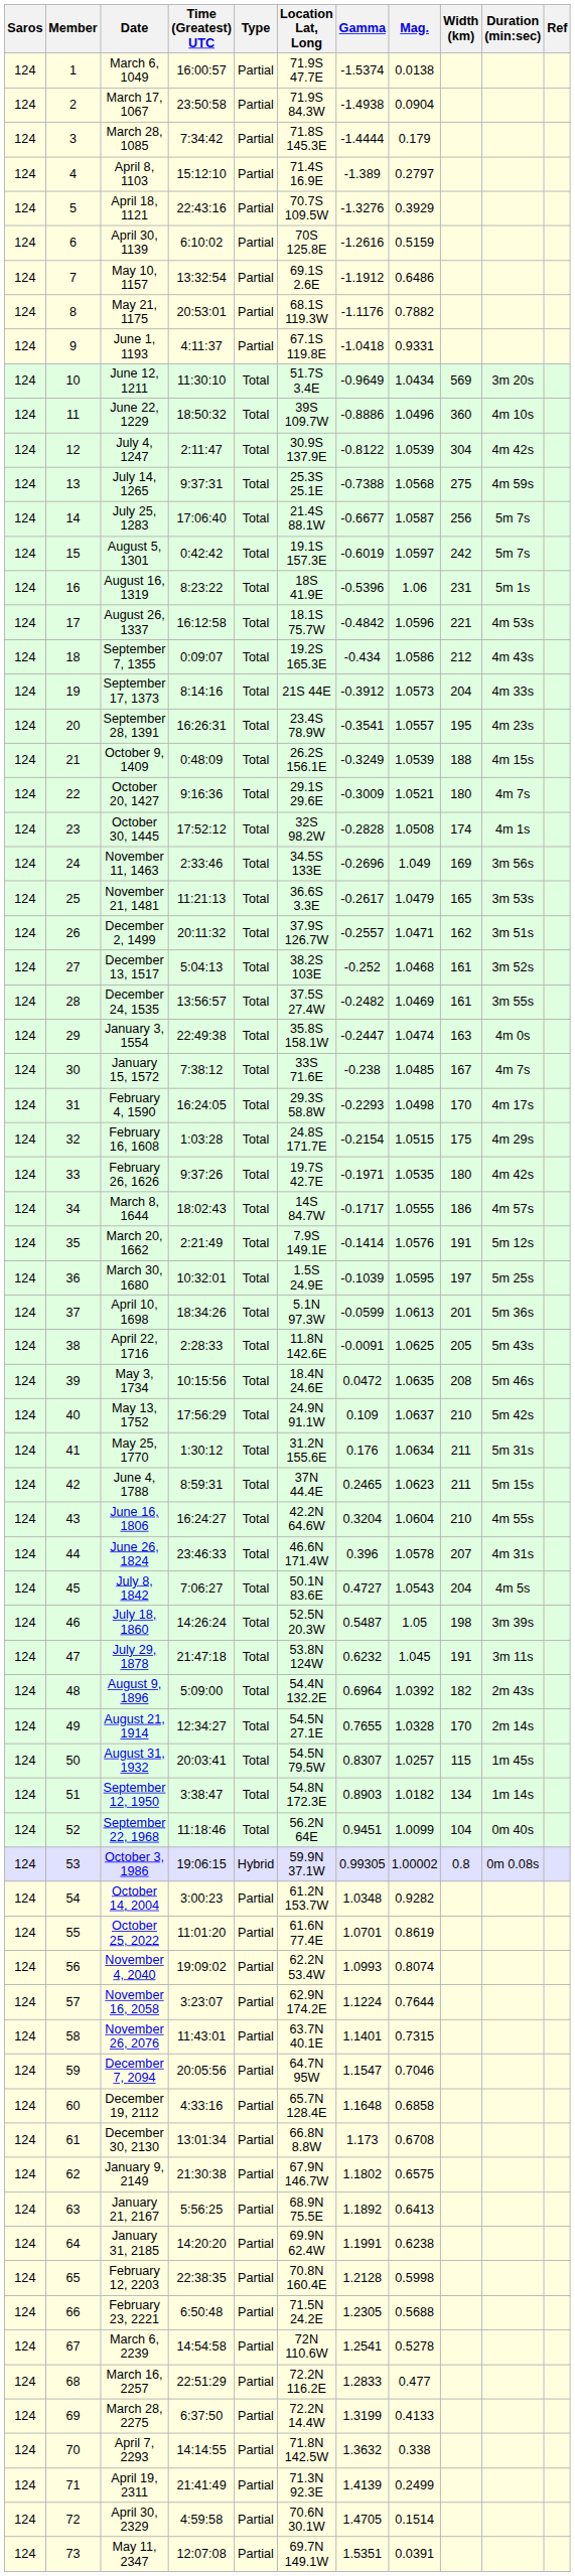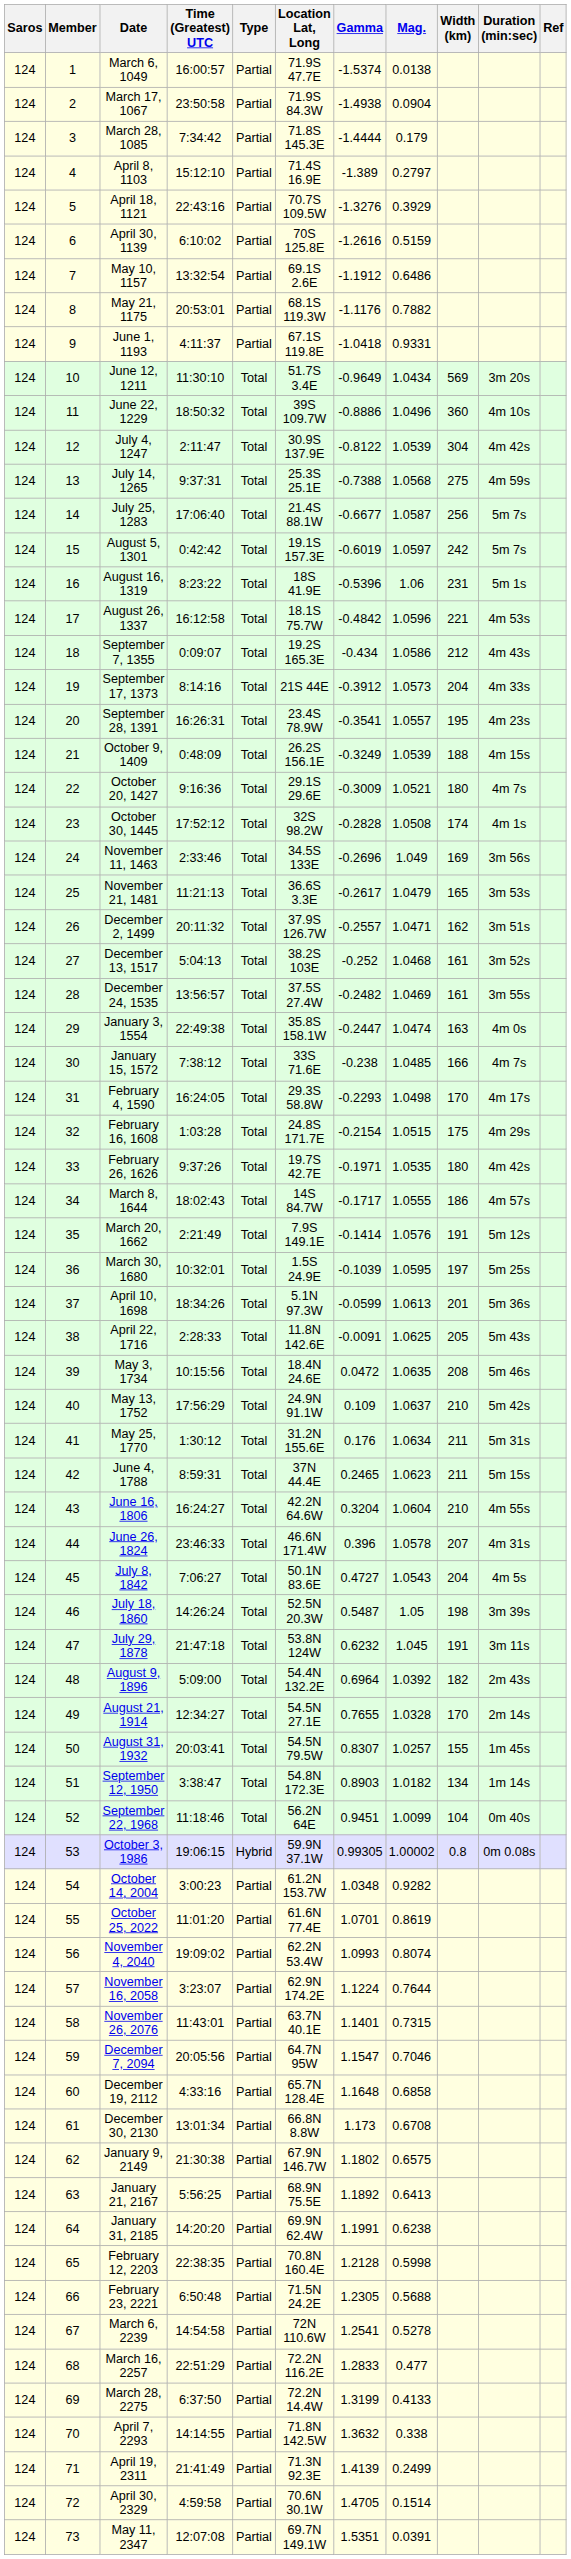 <table class=wikitable>
 <tr align=center>
 <th>Saros</th>
 <th>Member</th>
 <th>Date</th>
 <th>Time<br>(Greatest)<br><a href='#'>UTC</a></th>
 <th>Type</th>
 <th>Location<br>Lat, Long</th>
 <th><a href='#'>Gamma</a></th>
 <th><a href='#'>Mag.</a></th>
 <th>Width<br>(km)</th>
 <th>Duration<br>(min:sec)</th>
 <th>Ref</th>
 </tr>
 <tr align=center bgcolor=#ffffe0>
 <td>124</td>
 <td>1</td>
 <td>March 6, 1049</td>
 <td>16:00:57</td>
 <td>Partial</td>
 <td>71.9S 47.7E</td>
 <td>-1.5374</td>
 <td>0.0138</td>
 <td></td>
 <td></td>
 <td></td>
 </tr>
 <tr align=center bgcolor=#ffffe0>
 <td>124</td>
 <td>2</td>
 <td>March 17, 1067</td>
 <td>23:50:58</td>
 <td>Partial</td>
 <td>71.9S 84.3W</td>
 <td>-1.4938</td>
 <td>0.0904</td>
 <td></td>
 <td></td>
 <td></td>
 </tr>
 <tr align=center bgcolor=#ffffe0>
 <td>124</td>
 <td>3</td>
 <td>March 28, 1085</td>
 <td>7:34:42</td>
 <td>Partial</td>
 <td>71.8S 145.3E</td>
 <td>-1.4444</td>
 <td>0.179</td>
 <td></td>
 <td></td>
 <td></td>
 </tr>
 <tr align=center bgcolor=#ffffe0>
 <td>124</td>
 <td>4</td>
 <td>April 8, 1103</td>
 <td>15:12:10</td>
 <td>Partial</td>
 <td>71.4S 16.9E</td>
 <td>-1.389</td>
 <td>0.2797</td>
 <td></td>
 <td></td>
 <td></td>
 </tr>
 <tr align=center bgcolor=#ffffe0>
 <td>124</td>
 <td>5</td>
 <td>April 18, 1121</td>
 <td>22:43:16</td>
 <td>Partial</td>
 <td>70.7S 109.5W</td>
 <td>-1.3276</td>
 <td>0.3929</td>
 <td></td>
 <td></td>
 <td></td>
 </tr>
 <tr align=center bgcolor=#ffffe0>
 <td>124</td>
 <td>6</td>
 <td>April 30, 1139</td>
 <td>6:10:02</td>
 <td>Partial</td>
 <td>70S 125.8E</td>
 <td>-1.2616</td>
 <td>0.5159</td>
 <td></td>
 <td></td>
 <td></td>
 </tr>
 <tr align=center bgcolor=#ffffe0>
 <td>124</td>
 <td>7</td>
 <td>May 10, 1157</td>
 <td>13:32:54</td>
 <td>Partial</td>
 <td>69.1S 2.6E</td>
 <td>-1.1912</td>
 <td>0.6486</td>
 <td></td>
 <td></td>
 <td></td>
 </tr>
 <tr align=center bgcolor=#ffffe0>
 <td>124</td>
 <td>8</td>
 <td>May 21, 1175</td>
 <td>20:53:01</td>
 <td>Partial</td>
 <td>68.1S 119.3W</td>
 <td>-1.1176</td>
 <td>0.7882</td>
 <td></td>
 <td></td>
 <td></td>
 </tr>
 <tr align=center bgcolor=#ffffe0>
 <td>124</td>
 <td>9</td>
 <td>June 1, 1193</td>
 <td>4:11:37</td>
 <td>Partial</td>
 <td>67.1S 119.8E</td>
 <td>-1.0418</td>
 <td>0.9331</td>
 <td></td>
 <td></td>
 <td></td>
 </tr>
 <tr align=center bgcolor=#e0ffe0>
 <td>124</td>
 <td>10</td>
 <td>June 12, 1211</td>
 <td>11:30:10</td>
 <td>Total</td>
 <td>51.7S 3.4E</td>
 <td>-0.9649</td>
 <td>1.0434</td>
 <td>569</td>
 <td>3m 20s</td>
 <td></td>
 </tr>
 <tr align=center bgcolor=#e0ffe0>
 <td>124</td>
 <td>11</td>
 <td>June 22, 1229</td>
 <td>18:50:32</td>
 <td>Total</td>
 <td>39S 109.7W</td>
 <td>-0.8886</td>
 <td>1.0496</td>
 <td>360</td>
 <td>4m 10s</td>
 <td></td>
 </tr>
 <tr align=center bgcolor=#e0ffe0>
 <td>124</td>
 <td>12</td>
 <td>July 4, 1247</td>
 <td>2:11:47</td>
 <td>Total</td>
 <td>30.9S 137.9E</td>
 <td>-0.8122</td>
 <td>1.0539</td>
 <td>304</td>
 <td>4m 42s</td>
 <td></td>
 </tr>
 <tr align=center bgcolor=#e0ffe0>
 <td>124</td>
 <td>13</td>
 <td>July 14, 1265</td>
 <td>9:37:31</td>
 <td>Total</td>
 <td>25.3S 25.1E</td>
 <td>-0.7388</td>
 <td>1.0568</td>
 <td>275</td>
 <td>4m 59s</td>
 <td></td>
 </tr>
 <tr align=center bgcolor=#e0ffe0>
 <td>124</td>
 <td>14</td>
 <td>July 25, 1283</td>
 <td>17:06:40</td>
 <td>Total</td>
 <td>21.4S 88.1W</td>
 <td>-0.6677</td>
 <td>1.0587</td>
 <td>256</td>
 <td>5m 7s</td>
 <td></td>
 </tr>
 <tr align=center bgcolor=#e0ffe0>
 <td>124</td>
 <td>15</td>
 <td>August 5, 1301</td>
 <td>0:42:42</td>
 <td>Total</td>
 <td>19.1S 157.3E</td>
 <td>-0.6019</td>
 <td>1.0597</td>
 <td>242</td>
 <td>5m 7s</td>
 <td></td>
 </tr>
 <tr align=center bgcolor=#e0ffe0>
 <td>124</td>
 <td>16</td>
 <td>August 16, 1319</td>
 <td>8:23:22</td>
 <td>Total</td>
 <td>18S 41.9E</td>
 <td>-0.5396</td>
 <td>1.06</td>
 <td>231</td>
 <td>5m 1s</td>
 <td></td>
 </tr>
 <tr align=center bgcolor=#e0ffe0>
 <td>124</td>
 <td>17</td>
 <td>August 26, 1337</td>
 <td>16:12:58</td>
 <td>Total</td>
 <td>18.1S 75.7W</td>
 <td>-0.4842</td>
 <td>1.0596</td>
 <td>221</td>
 <td>4m 53s</td>
 <td></td>
 </tr>
 <tr align=center bgcolor=#e0ffe0>
 <td>124</td>
 <td>18</td>
 <td>September 7, 1355</td>
 <td>0:09:07</td>
 <td>Total</td>
 <td>19.2S 165.3E</td>
 <td>-0.434</td>
 <td>1.0586</td>
 <td>212</td>
 <td>4m 43s</td>
 <td></td>
 </tr>
 <tr align=center bgcolor=#e0ffe0>
 <td>124</td>
 <td>19</td>
 <td>September 17, 1373</td>
 <td>8:14:16</td>
 <td>Total</td>
 <td>21S 44E</td>
 <td>-0.3912</td>
 <td>1.0573</td>
 <td>204</td>
 <td>4m 33s</td>
 <td></td>
 </tr>
 <tr align=center bgcolor=#e0ffe0>
 <td>124</td>
 <td>20</td>
 <td>September 28, 1391</td>
 <td>16:26:31</td>
 <td>Total</td>
 <td>23.4S 78.9W</td>
 <td>-0.3541</td>
 <td>1.0557</td>
 <td>195</td>
 <td>4m 23s</td>
 <td></td>
 </tr>
 <tr align=center bgcolor=#e0ffe0>
 <td>124</td>
 <td>21</td>
 <td>October 9, 1409</td>
 <td>0:48:09</td>
 <td>Total</td>
 <td>26.2S 156.1E</td>
 <td>-0.3249</td>
 <td>1.0539</td>
 <td>188</td>
 <td>4m 15s</td>
 <td></td>
 </tr>
 <tr align=center bgcolor=#e0ffe0>
 <td>124</td>
 <td>22</td>
 <td>October 20, 1427</td>
 <td>9:16:36</td>
 <td>Total</td>
 <td>29.1S 29.6E</td>
 <td>-0.3009</td>
 <td>1.0521</td>
 <td>180</td>
 <td>4m 7s</td>
 <td></td>
 </tr>
 <tr align=center bgcolor=#e0ffe0>
 <td>124</td>
 <td>23</td>
 <td>October 30, 1445</td>
 <td>17:52:12</td>
 <td>Total</td>
 <td>32S 98.2W</td>
 <td>-0.2828</td>
 <td>1.0508</td>
 <td>174</td>
 <td>4m 1s</td>
 <td></td>
 </tr>
 <tr align=center bgcolor=#e0ffe0>
 <td>124</td>
 <td>24</td>
 <td>November 11, 1463</td>
 <td>2:33:46</td>
 <td>Total</td>
 <td>34.5S 133E</td>
 <td>-0.2696</td>
 <td>1.049</td>
 <td>169</td>
 <td>3m 56s</td>
 <td></td>
 </tr>
 <tr align=center bgcolor=#e0ffe0>
 <td>124</td>
 <td>25</td>
 <td>November 21, 1481</td>
 <td>11:21:13</td>
 <td>Total</td>
 <td>36.6S 3.3E</td>
 <td>-0.2617</td>
 <td>1.0479</td>
 <td>165</td>
 <td>3m 53s</td>
 <td></td>
 </tr>
 <tr align=center bgcolor=#e0ffe0>
 <td>124</td>
 <td>26</td>
 <td>December 2, 1499</td>
 <td>20:11:32</td>
 <td>Total</td>
 <td>37.9S 126.7W</td>
 <td>-0.2557</td>
 <td>1.0471</td>
 <td>162</td>
 <td>3m 51s</td>
 <td></td>
 </tr>
 <tr align=center bgcolor=#e0ffe0>
 <td>124</td>
 <td>27</td>
 <td>December 13, 1517</td>
 <td>5:04:13</td>
 <td>Total</td>
 <td>38.2S 103E</td>
 <td>-0.252</td>
 <td>1.0468</td>
 <td>161</td>
 <td>3m 52s</td>
 <td></td>
 </tr>
 <tr align=center bgcolor=#e0ffe0>
 <td>124</td>
 <td>28</td>
 <td>December 24, 1535</td>
 <td>13:56:57</td>
 <td>Total</td>
 <td>37.5S 27.4W</td>
 <td>-0.2482</td>
 <td>1.0469</td>
 <td>161</td>
 <td>3m 55s</td>
 <td></td>
 </tr>
 <tr align=center bgcolor=#e0ffe0>
 <td>124</td>
 <td>29</td>
 <td>January 3, 1554</td>
 <td>22:49:38</td>
 <td>Total</td>
 <td>35.8S 158.1W</td>
 <td>-0.2447</td>
 <td>1.0474</td>
 <td>163</td>
 <td>4m 0s</td>
 <td></td>
 </tr>
 <tr align=center bgcolor=#e0ffe0>
 <td>124</td>
 <td>30</td>
 <td>January 15, 1572</td>
 <td>7:38:12</td>
 <td>Total</td>
 <td>33S 71.6E</td>
 <td>-0.238</td>
 <td>1.0485</td>
-<td>167</td>
+<td>166</td>
 <td>4m 7s</td>
 <td></td>
 </tr>
 <tr align=center bgcolor=#e0ffe0>
 <td>124</td>
 <td>31</td>
 <td>February 4, 1590</td>
 <td>16:24:05</td>
 <td>Total</td>
 <td>29.3S 58.8W</td>
 <td>-0.2293</td>
 <td>1.0498</td>
 <td>170</td>
 <td>4m 17s</td>
 <td></td>
 </tr>
 <tr align=center bgcolor=#e0ffe0>
 <td>124</td>
 <td>32</td>
 <td>February 16, 1608</td>
 <td>1:03:28</td>
 <td>Total</td>
 <td>24.8S 171.7E</td>
 <td>-0.2154</td>
 <td>1.0515</td>
 <td>175</td>
 <td>4m 29s</td>
 <td></td>
 </tr>
 <tr align=center bgcolor=#e0ffe0>
 <td>124</td>
 <td>33</td>
 <td>February 26, 1626</td>
 <td>9:37:26</td>
 <td>Total</td>
 <td>19.7S 42.7E</td>
 <td>-0.1971</td>
 <td>1.0535</td>
 <td>180</td>
 <td>4m 42s</td>
 <td></td>
 </tr>
 <tr align=center bgcolor=#e0ffe0>
 <td>124</td>
 <td>34</td>
 <td>March 8, 1644</td>
 <td>18:02:43</td>
 <td>Total</td>
 <td>14S 84.7W</td>
 <td>-0.1717</td>
 <td>1.0555</td>
 <td>186</td>
 <td>4m 57s</td>
 <td></td>
 </tr>
 <tr align=center bgcolor=#e0ffe0>
 <td>124</td>
 <td>35</td>
 <td>March 20, 1662</td>
 <td>2:21:49</td>
 <td>Total</td>
 <td>7.9S 149.1E</td>
 <td>-0.1414</td>
 <td>1.0576</td>
 <td>191</td>
 <td>5m 12s</td>
 <td></td>
 </tr>
 <tr align=center bgcolor=#e0ffe0>
 <td>124</td>
 <td>36</td>
 <td>March 30, 1680</td>
 <td>10:32:01</td>
 <td>Total</td>
 <td>1.5S 24.9E</td>
 <td>-0.1039</td>
 <td>1.0595</td>
 <td>197</td>
 <td>5m 25s</td>
 <td></td>
 </tr>
 <tr align=center bgcolor=#e0ffe0>
 <td>124</td>
 <td>37</td>
 <td>April 10, 1698</td>
 <td>18:34:26</td>
 <td>Total</td>
 <td>5.1N 97.3W</td>
 <td>-0.0599</td>
 <td>1.0613</td>
 <td>201</td>
 <td>5m 36s</td>
 <td></td>
 </tr>
 <tr align=center bgcolor=#e0ffe0>
 <td>124</td>
 <td>38</td>
 <td>April 22, 1716</td>
 <td>2:28:33</td>
 <td>Total</td>
 <td>11.8N 142.6E</td>
 <td>-0.0091</td>
 <td>1.0625</td>
 <td>205</td>
 <td>5m 43s</td>
 <td></td>
 </tr>
 <tr align=center bgcolor=#e0ffe0>
 <td>124</td>
 <td>39</td>
 <td>May 3, 1734</td>
 <td>10:15:56</td>
 <td>Total</td>
 <td>18.4N 24.6E</td>
 <td>0.0472</td>
 <td>1.0635</td>
 <td>208</td>
 <td>5m 46s</td>
 <td></td>
 </tr>
 <tr align=center bgcolor=#e0ffe0>
 <td>124</td>
 <td>40</td>
 <td>May 13, 1752</td>
 <td>17:56:29</td>
 <td>Total</td>
 <td>24.9N 91.1W</td>
 <td>0.109</td>
 <td>1.0637</td>
 <td>210</td>
 <td>5m 42s</td>
 <td></td>
 </tr>
 <tr align=center bgcolor=#e0ffe0>
 <td>124</td>
 <td>41</td>
 <td>May 25, 1770</td>
 <td>1:30:12</td>
 <td>Total</td>
 <td>31.2N 155.6E</td>
 <td>0.176</td>
 <td>1.0634</td>
 <td>211</td>
 <td>5m 31s</td>
 <td></td>
 </tr>
 <tr align=center bgcolor=#e0ffe0>
 <td>124</td>
 <td>42</td>
 <td>June 4, 1788</td>
 <td>8:59:31</td>
 <td>Total</td>
 <td>37N 44.4E</td>
 <td>0.2465</td>
 <td>1.0623</td>
 <td>211</td>
 <td>5m 15s</td>
 <td></td>
 </tr>
 <tr align=center bgcolor=#e0ffe0>
 <td>124</td>
 <td>43</td>
 <td><a href='#'>June 16, 1806</a></td>
 <td>16:24:27</td>
 <td>Total</td>
 <td>42.2N 64.6W</td>
 <td>0.3204</td>
 <td>1.0604</td>
 <td>210</td>
 <td>4m 55s</td>
 <td></td>
 </tr>
 <tr align=center bgcolor=#e0ffe0>
 <td>124</td>
 <td>44</td>
 <td><a href='#'>June 26, 1824</a></td>
 <td>23:46:33</td>
 <td>Total</td>
 <td>46.6N 171.4W</td>
 <td>0.396</td>
 <td>1.0578</td>
 <td>207</td>
 <td>4m 31s</td>
 <td></td>
 </tr>
 <tr align=center bgcolor=#e0ffe0>
 <td>124</td>
 <td>45</td>
 <td><a href='#'>July 8, 1842</a></td>
 <td>7:06:27</td>
 <td>Total</td>
 <td>50.1N 83.6E</td>
 <td>0.4727</td>
 <td>1.0543</td>
 <td>204</td>
 <td>4m 5s</td>
 <td></td>
 </tr>
 <tr align=center bgcolor=#e0ffe0>
 <td>124</td>
 <td>46</td>
 <td><a href='#'>July 18, 1860</a></td>
 <td>14:26:24</td>
 <td>Total</td>
 <td>52.5N 20.3W</td>
 <td>0.5487</td>
 <td>1.05</td>
 <td>198</td>
 <td>3m 39s</td>
 <td></td>
 </tr>
 <tr align=center bgcolor=#e0ffe0>
 <td>124</td>
 <td>47</td>
 <td><a href='#'>July 29, 1878</a></td>
 <td>21:47:18</td>
 <td>Total</td>
 <td>53.8N 124W</td>
 <td>0.6232</td>
 <td>1.045</td>
 <td>191</td>
 <td>3m 11s</td>
 <td></td>
 </tr>
 <tr align=center bgcolor=#e0ffe0>
 <td>124</td>
 <td>48</td>
 <td><a href='#'>August 9, 1896</a></td>
 <td>5:09:00</td>
 <td>Total</td>
 <td>54.4N 132.2E</td>
 <td>0.6964</td>
 <td>1.0392</td>
 <td>182</td>
 <td>2m 43s</td>
 <td></td>
 </tr>
 <tr align=center bgcolor=#e0ffe0>
 <td>124</td>
 <td>49</td>
 <td><a href='#'>August 21, 1914</a></td>
 <td>12:34:27</td>
 <td>Total</td>
 <td>54.5N 27.1E</td>
 <td>0.7655</td>
 <td>1.0328</td>
 <td>170</td>
 <td>2m 14s</td>
 <td></td>
 </tr>
 <tr align=center bgcolor=#e0ffe0>
 <td>124</td>
 <td>50</td>
 <td><a href='#'>August 31, 1932</a></td>
 <td>20:03:41</td>
 <td>Total</td>
 <td>54.5N 79.5W</td>
 <td>0.8307</td>
 <td>1.0257</td>
-<td>115</td>
+<td>155</td>
 <td>1m 45s</td>
 <td></td>
 </tr>
 <tr align=center bgcolor=#e0ffe0>
 <td>124</td>
 <td>51</td>
 <td><a href='#'>September 12, 1950</a></td>
 <td>3:38:47</td>
 <td>Total</td>
 <td>54.8N 172.3E</td>
 <td>0.8903</td>
 <td>1.0182</td>
 <td>134</td>
 <td>1m 14s</td>
 <td></td>
 </tr>
 <tr align=center bgcolor=#e0ffe0>
 <td>124</td>
 <td>52</td>
 <td><a href='#'>September 22, 1968</a></td>
 <td>11:18:46</td>
 <td>Total</td>
 <td>56.2N 64E</td>
 <td>0.9451</td>
 <td>1.0099</td>
 <td>104</td>
 <td>0m 40s</td>
 <td></td>
 </tr>
 <tr align=center bgcolor=#e0e0ff>
 <td>124</td>
 <td>53</td>
 <td><a href='#'>October 3, 1986</a></td>
 <td>19:06:15</td>
 <td>Hybrid</td>
 <td>59.9N 37.1W</td>
 <td>0.99305</td>
 <td>1.00002</td>
 <td>0.8</td>
 <td>0m 0.08s</td>
 <td></td>
 </tr>
 <tr align=center bgcolor=#ffffe0>
 <td>124</td>
 <td>54</td>
 <td><a href='#'>October 14, 2004</a></td>
 <td>3:00:23</td>
 <td>Partial</td>
 <td>61.2N 153.7W</td>
 <td>1.0348</td>
 <td>0.9282</td>
 <td></td>
 <td></td>
 <td></td>
 </tr>
 <tr align=center bgcolor=#ffffe0>
 <td>124</td>
 <td>55</td>
 <td><a href='#'>October 25, 2022</a></td>
 <td>11:01:20</td>
 <td>Partial</td>
 <td>61.6N 77.4E</td>
 <td>1.0701</td>
 <td>0.8619</td>
 <td></td>
 <td></td>
 <td></td>
 </tr>
 <tr align=center bgcolor=#ffffe0>
 <td>124</td>
 <td>56</td>
 <td><a href='#'>November 4, 2040</a></td>
 <td>19:09:02</td>
 <td>Partial</td>
 <td>62.2N 53.4W</td>
 <td>1.0993</td>
 <td>0.8074</td>
 <td></td>
 <td></td>
 <td></td>
 </tr>
 <tr align=center bgcolor=#ffffe0>
 <td>124</td>
 <td>57</td>
 <td><a href='#'>November 16, 2058</a></td>
 <td>3:23:07</td>
 <td>Partial</td>
 <td>62.9N 174.2E</td>
 <td>1.1224</td>
 <td>0.7644</td>
 <td></td>
 <td></td>
 <td></td>
 </tr>
 <tr align=center bgcolor=#ffffe0>
 <td>124</td>
 <td>58</td>
 <td><a href='#'>November 26, 2076</a></td>
 <td>11:43:01</td>
 <td>Partial</td>
 <td>63.7N 40.1E</td>
 <td>1.1401</td>
 <td>0.7315</td>
 <td></td>
 <td></td>
 <td></td>
 </tr>
 <tr align=center bgcolor=#ffffe0>
 <td>124</td>
 <td>59</td>
 <td><a href='#'>December 7, 2094</a></td>
 <td>20:05:56</td>
 <td>Partial</td>
 <td>64.7N 95W</td>
 <td>1.1547</td>
 <td>0.7046</td>
 <td></td>
 <td></td>
 <td></td>
 </tr>
 <tr align=center bgcolor=#ffffe0>
 <td>124</td>
 <td>60</td>
 <td>December 19, 2112</td>
 <td>4:33:16</td>
 <td>Partial</td>
 <td>65.7N 128.4E</td>
 <td>1.1648</td>
 <td>0.6858</td>
 <td></td>
 <td></td>
 <td></td>
 </tr>
 <tr align=center bgcolor=#ffffe0>
 <td>124</td>
 <td>61</td>
 <td>December 30, 2130</td>
 <td>13:01:34</td>
 <td>Partial</td>
 <td>66.8N 8.8W</td>
 <td>1.173</td>
 <td>0.6708</td>
 <td></td>
 <td></td>
 <td></td>
 </tr>
 <tr align=center bgcolor=#ffffe0>
 <td>124</td>
 <td>62</td>
 <td>January 9, 2149</td>
 <td>21:30:38</td>
 <td>Partial</td>
 <td>67.9N 146.7W</td>
 <td>1.1802</td>
 <td>0.6575</td>
 <td></td>
 <td></td>
 <td></td>
 </tr>
 <tr align=center bgcolor=#ffffe0>
 <td>124</td>
 <td>63</td>
 <td>January 21, 2167</td>
 <td>5:56:25</td>
 <td>Partial</td>
 <td>68.9N 75.5E</td>
 <td>1.1892</td>
 <td>0.6413</td>
 <td></td>
 <td></td>
 <td></td>
 </tr>
 <tr align=center bgcolor=#ffffe0>
 <td>124</td>
 <td>64</td>
 <td>January 31, 2185</td>
 <td>14:20:20</td>
 <td>Partial</td>
 <td>69.9N 62.4W</td>
 <td>1.1991</td>
 <td>0.6238</td>
 <td></td>
 <td></td>
 <td></td>
 </tr>
 <tr align=center bgcolor=#ffffe0>
 <td>124</td>
 <td>65</td>
 <td>February 12, 2203</td>
 <td>22:38:35</td>
 <td>Partial</td>
 <td>70.8N 160.4E</td>
 <td>1.2128</td>
 <td>0.5998</td>
 <td></td>
 <td></td>
 <td></td>
 </tr>
 <tr align=center bgcolor=#ffffe0>
 <td>124</td>
 <td>66</td>
 <td>February 23, 2221</td>
 <td>6:50:48</td>
 <td>Partial</td>
 <td>71.5N 24.2E</td>
 <td>1.2305</td>
 <td>0.5688</td>
 <td></td>
 <td></td>
 <td></td>
 </tr>
 <tr align=center bgcolor=#ffffe0>
 <td>124</td>
 <td>67</td>
 <td>March 6, 2239</td>
 <td>14:54:58</td>
 <td>Partial</td>
 <td>72N 110.6W</td>
 <td>1.2541</td>
 <td>0.5278</td>
 <td></td>
 <td></td>
 <td></td>
 </tr>
 <tr align=center bgcolor=#ffffe0>
 <td>124</td>
 <td>68</td>
 <td>March 16, 2257</td>
 <td>22:51:29</td>
 <td>Partial</td>
 <td>72.2N 116.2E</td>
 <td>1.2833</td>
 <td>0.477</td>
 <td></td>
 <td></td>
 <td></td>
 </tr>
 <tr align=center bgcolor=#ffffe0>
 <td>124</td>
 <td>69</td>
 <td>March 28, 2275</td>
 <td>6:37:50</td>
 <td>Partial</td>
 <td>72.2N 14.4W</td>
 <td>1.3199</td>
 <td>0.4133</td>
 <td></td>
 <td></td>
 <td></td>
 </tr>
 <tr align=center bgcolor=#ffffe0>
 <td>124</td>
 <td>70</td>
 <td>April 7, 2293</td>
 <td>14:14:55</td>
 <td>Partial</td>
 <td>71.8N 142.5W</td>
 <td>1.3632</td>
 <td>0.338</td>
 <td></td>
 <td></td>
 <td></td>
 </tr>
 <tr align=center bgcolor=#ffffe0>
 <td>124</td>
 <td>71</td>
 <td>April 19, 2311</td>
 <td>21:41:49</td>
 <td>Partial</td>
 <td>71.3N 92.3E</td>
 <td>1.4139</td>
 <td>0.2499</td>
 <td></td>
 <td></td>
 <td></td>
 </tr>
 <tr align=center bgcolor=#ffffe0>
 <td>124</td>
 <td>72</td>
 <td>April 30, 2329</td>
 <td>4:59:58</td>
 <td>Partial</td>
 <td>70.6N 30.1W</td>
 <td>1.4705</td>
 <td>0.1514</td>
 <td></td>
 <td></td>
 <td></td>
 </tr>
 <tr align=center bgcolor=#ffffe0>
 <td>124</td>
 <td>73</td>
 <td>May 11, 2347</td>
 <td>12:07:08</td>
 <td>Partial</td>
 <td>69.7N 149.1W</td>
 <td>1.5351</td>
 <td>0.0391</td>
 <td></td>
 <td></td>
 <td></td>
 </tr>
 </table>
